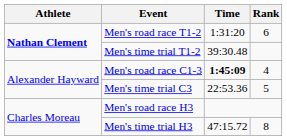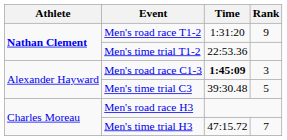 <table class=wikitable style=font-size:90%;text-align:center>
 <tr>
 <th>Athlete</th>
 <th>Event</th>
 <th>Time</th>
 <th>Rank</th>
 </tr>
 <tr align=center>
 <td align=left rowspan=2><strong><a href='#'>Nathan Clement</a></strong></td>
 <td align=left><a href='#'>Men's road race T1-2</a></td>
 <td>1:31:20</td>
-<td>6</td>
+<td>9</td>
 </tr>
 <tr align=center>
 <td align=left><a href='#'>Men's time trial T1-2</a></td>
-<td>39:30.48</td>
+<td>22:53.36</td>
 <td></td>
 </tr>
 <tr align=center>
 <td align=left rowspan=2><a href='#'>Alexander Hayward</a></td>
 <td align=left><a href='#'>Men's road race C1-3</a></td>
 <td><strong>1:45:09</strong></td>
-<td>4</td>
+<td>3</td>
 </tr>
 <tr align=center>
 <td align=left><a href='#'>Men's time trial C3</a></td>
-<td>22:53.36</td>
+<td>39:30.48</td>
 <td>5</td>
 </tr>
 <tr align=center>
 <td align=left rowspan=2><a href='#'>Charles Moreau</a></td>
 <td align=left><a href='#'>Men's road race H3</a></td>
 <td colspan="2"></td>
 </tr>
 <tr align=center>
 <td align=left><a href='#'>Men's time trial H3</a></td>
 <td>47:15.72</td>
-<td>8</td>
+<td>7</td>
 </tr>
 </table>
